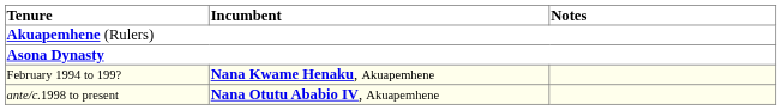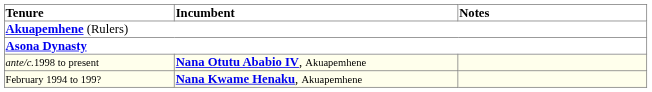 <table border=1 style="border-collapse: collapse">
 <tr align=left>
 <th width="18%">Tenure</th>
 <th width="30%">Incumbent</th>
 <th width="20%">Notes</th>
 </tr>
 <tr valign=top>
 <td colspan="3"><strong><a href='#'>Akuapemhene</a></strong> (Rulers)</td>
 </tr>
 <tr valign=top>
 <td colspan="3"><strong><a href='#'>Asona Dynasty</a></strong></td>
 </tr>
 <tr valign=top bgcolor="#ffffec">
+<td><small><em>ante/c.</em>1998 to present</small></td>
+<td><strong><a href='#'>Nana Otutu Ababio IV</a></strong>, <small>Akuapemhene</small></td>
+<td></td>
+</tr>
+<tr valign=top bgcolor="#ffffec">
 <td><small>February 1994 to 199?</small></td>
 <td><strong><a href='#'>Nana Kwame Henaku</a></strong>, <small>Akuapemhene</small></td>
 <td></td>
 </tr>
-<tr valign=top bgcolor="#ffffec">
-<td><small><em>ante/c.</em>1998 to present</small></td>
-<td><strong><a href='#'>Nana Otutu Ababio IV</a></strong>, <small>Akuapemhene</small></td>
-<td></td>
-</tr>
 </table>
